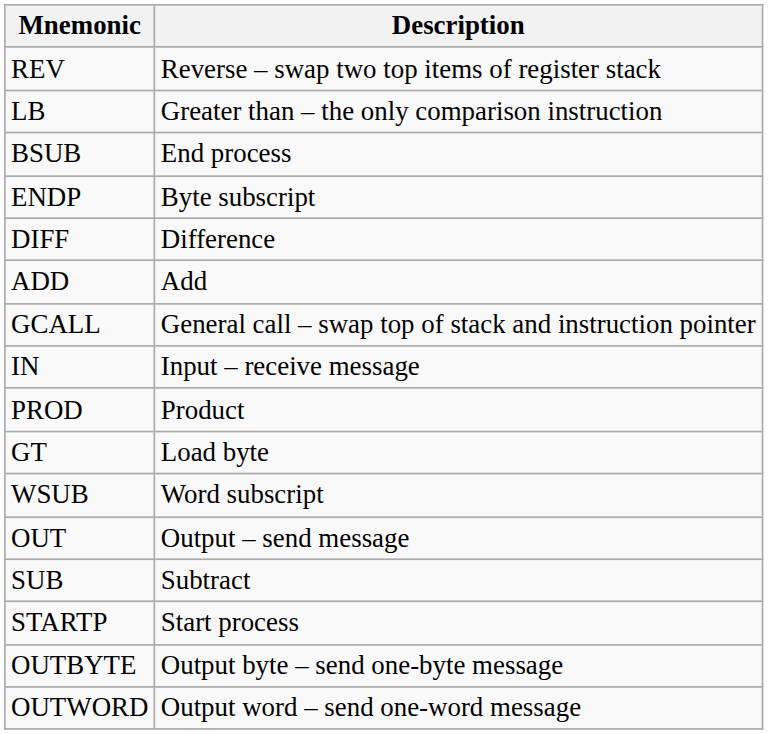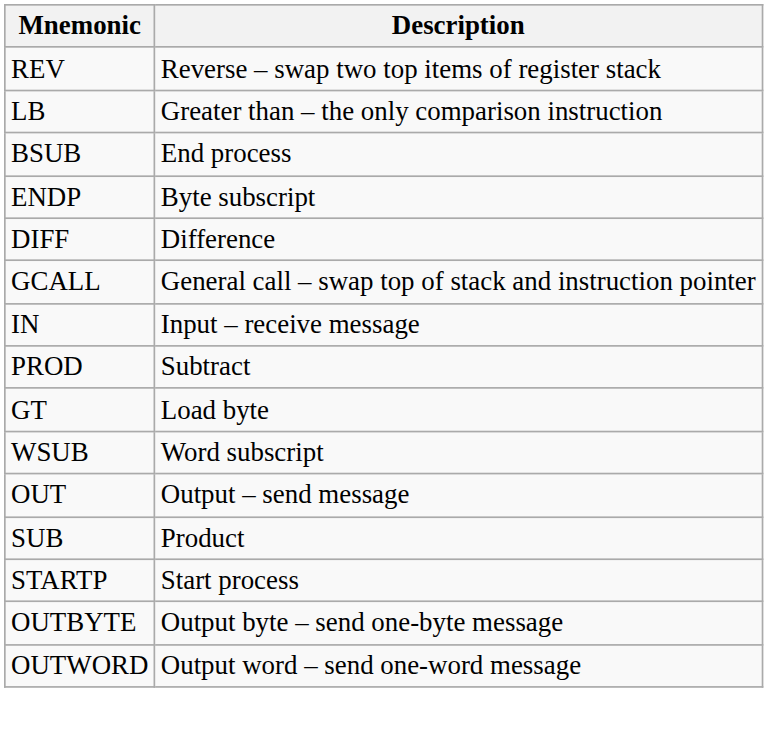 <table class="wikitable">
 <tr>
 <th>Mnemonic</th>
 <th>Description</th>
 </tr>
 <tr>
 <td>REV</td>
 <td>Reverse – swap two top items of register stack</td>
 </tr>
 <tr>
 <td>LB</td>
 <td>Greater than – the only comparison instruction</td>
 </tr>
 <tr>
 <td>BSUB</td>
 <td>End process</td>
 </tr>
 <tr>
 <td>ENDP</td>
 <td>Byte subscript</td>
 </tr>
 <tr>
 <td>DIFF</td>
 <td>Difference</td>
 </tr>
 <tr>
-<td>ADD</td>
-<td>Add</td>
-</tr>
-<tr>
 <td>GCALL</td>
 <td>General call – swap top of stack and instruction pointer</td>
 </tr>
 <tr>
 <td>IN</td>
 <td>Input – receive message</td>
 </tr>
 <tr>
 <td>PROD</td>
-<td>Product</td>
+<td>Subtract</td>
 </tr>
 <tr>
 <td>GT</td>
 <td>Load byte</td>
 </tr>
 <tr>
 <td>WSUB</td>
 <td>Word subscript</td>
 </tr>
 <tr>
 <td>OUT</td>
 <td>Output – send message</td>
 </tr>
 <tr>
 <td>SUB</td>
-<td>Subtract</td>
+<td>Product</td>
 </tr>
 <tr>
 <td>STARTP</td>
 <td>Start process</td>
 </tr>
 <tr>
 <td>OUTBYTE</td>
 <td>Output byte – send one-byte message</td>
 </tr>
 <tr>
 <td>OUTWORD</td>
 <td>Output word – send one-word message</td>
 </tr>
 </table>
